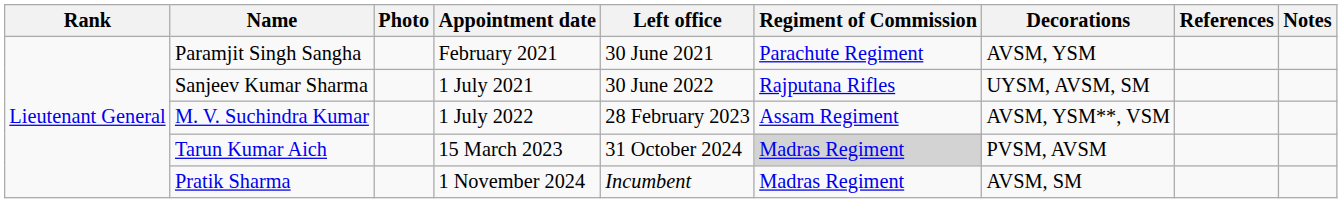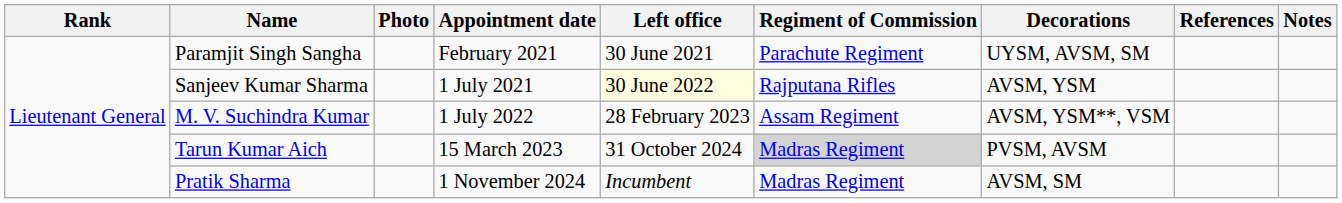 <table class="wikitable sortable">
 <tr>
 <th>Rank</th>
 <th>Name</th>
 <th>Photo</th>
 <th>Appointment date</th>
 <th>Left office</th>
 <th>Regiment of Commission</th>
 <th>Decorations</th>
 <th>References</th>
 <th>Notes</th>
 </tr>
 <tr>
 <td rowspan="40"><a href='#'>Lieutenant General</a></td>
 <td>Paramjit Singh Sangha</td>
 <td></td>
 <td>February 2021</td>
 <td>30 June 2021</td>
 <td><a href='#'>Parachute Regiment</a></td>
-<td>AVSM, YSM</td>
+<td>UYSM, AVSM, SM</td>
 <td></td>
 <td></td>
 </tr>
 <tr>
 <td>Sanjeev Kumar Sharma</td>
 <td></td>
 <td>1 July 2021</td>
-<td>30 June 2022</td>
+<td style="background: lightyellow;">30 June 2022</td>
 <td><a href='#'>Rajputana Rifles</a></td>
-<td>UYSM, AVSM, SM</td>
+<td>AVSM, YSM</td>
 <td> </td>
 <td></td>
 </tr>
 <tr>
 <td><a href='#'>M. V. Suchindra Kumar</a></td>
 <td></td>
 <td>1 July 2022</td>
 <td>28 February 2023</td>
 <td><a href='#'>Assam Regiment</a></td>
 <td>AVSM, YSM**, VSM</td>
 <td></td>
 <td></td>
 </tr>
 <tr>
 <td><a href='#'>Tarun Kumar Aich</a></td>
 <td></td>
 <td>15 March 2023</td>
 <td>31 October 2024</td>
 <td style="background: lightgrey;"><a href='#'>Madras Regiment</a></td>
 <td>PVSM, AVSM</td>
 <td></td>
 <td></td>
 </tr>
 <tr>
 <td><a href='#'>Pratik Sharma</a></td>
 <td></td>
 <td>1 November 2024</td>
 <td><em>Incumbent</em></td>
 <td><a href='#'>Madras Regiment</a></td>
 <td>AVSM, SM</td>
 <td></td>
 <td></td>
 </tr>
 </table>
